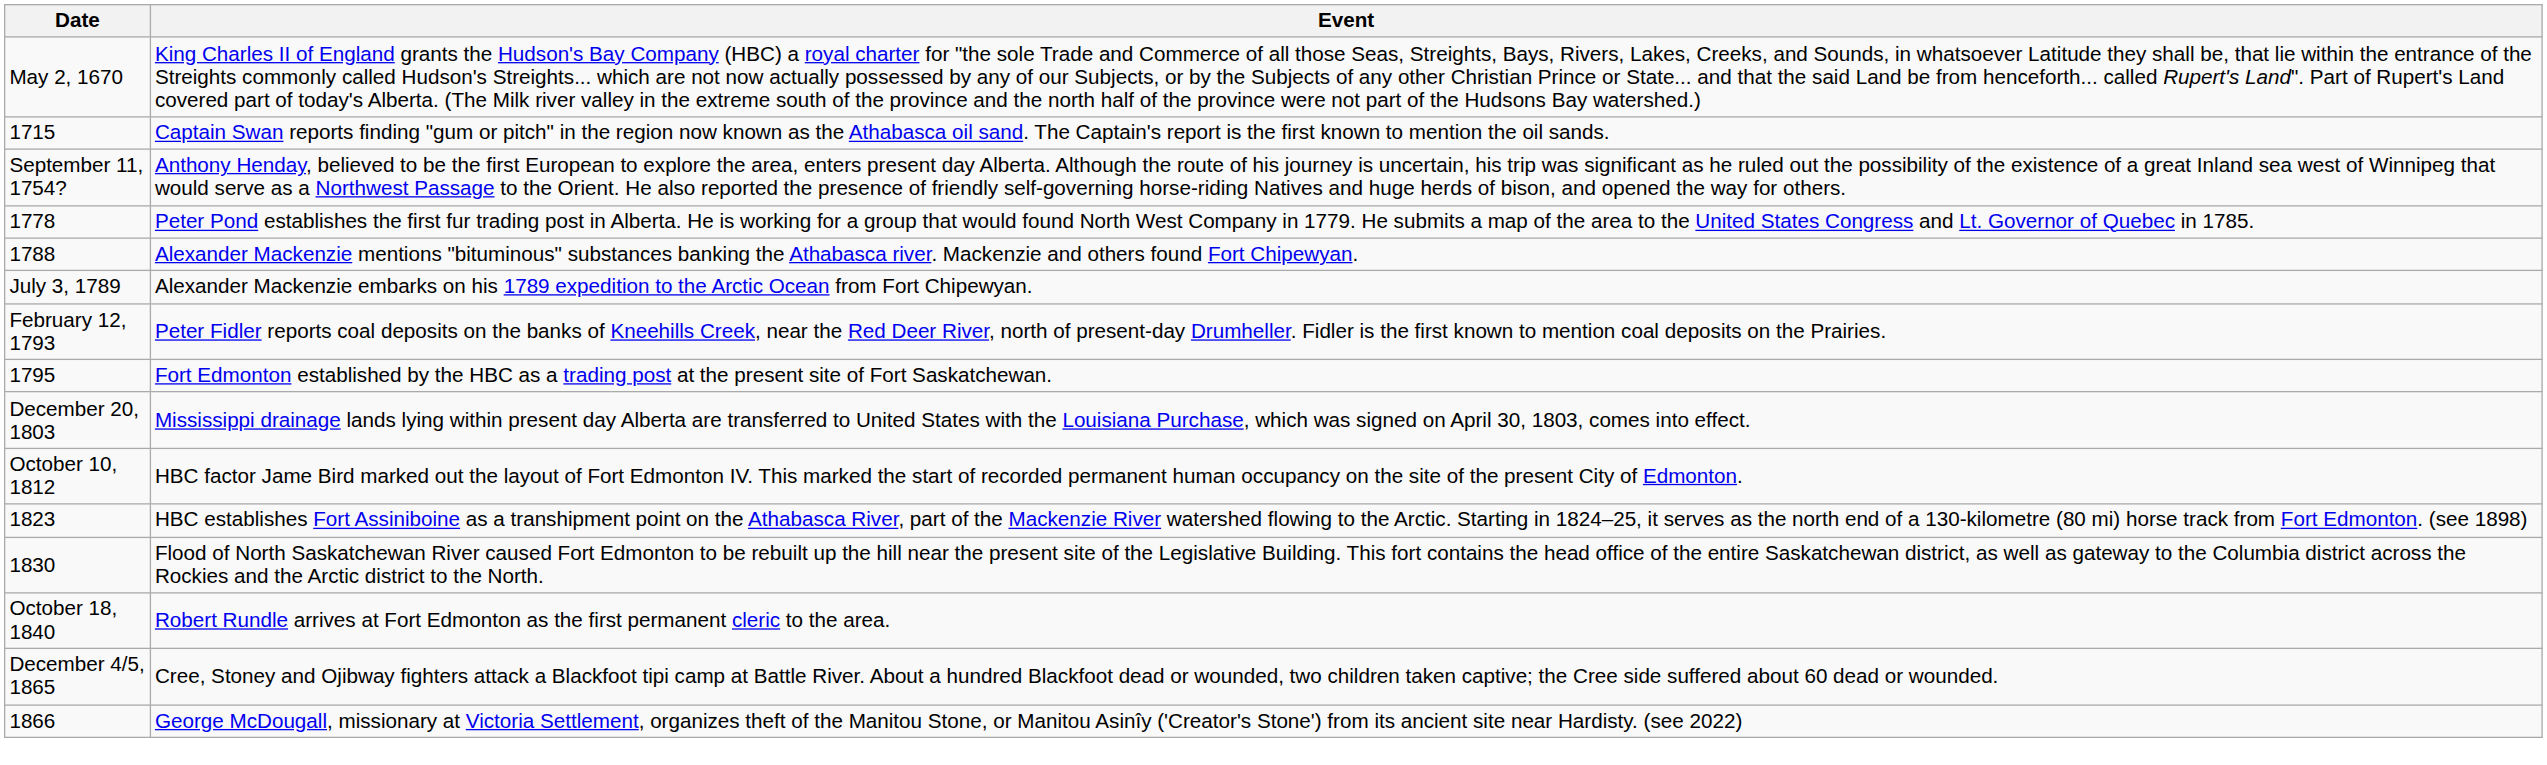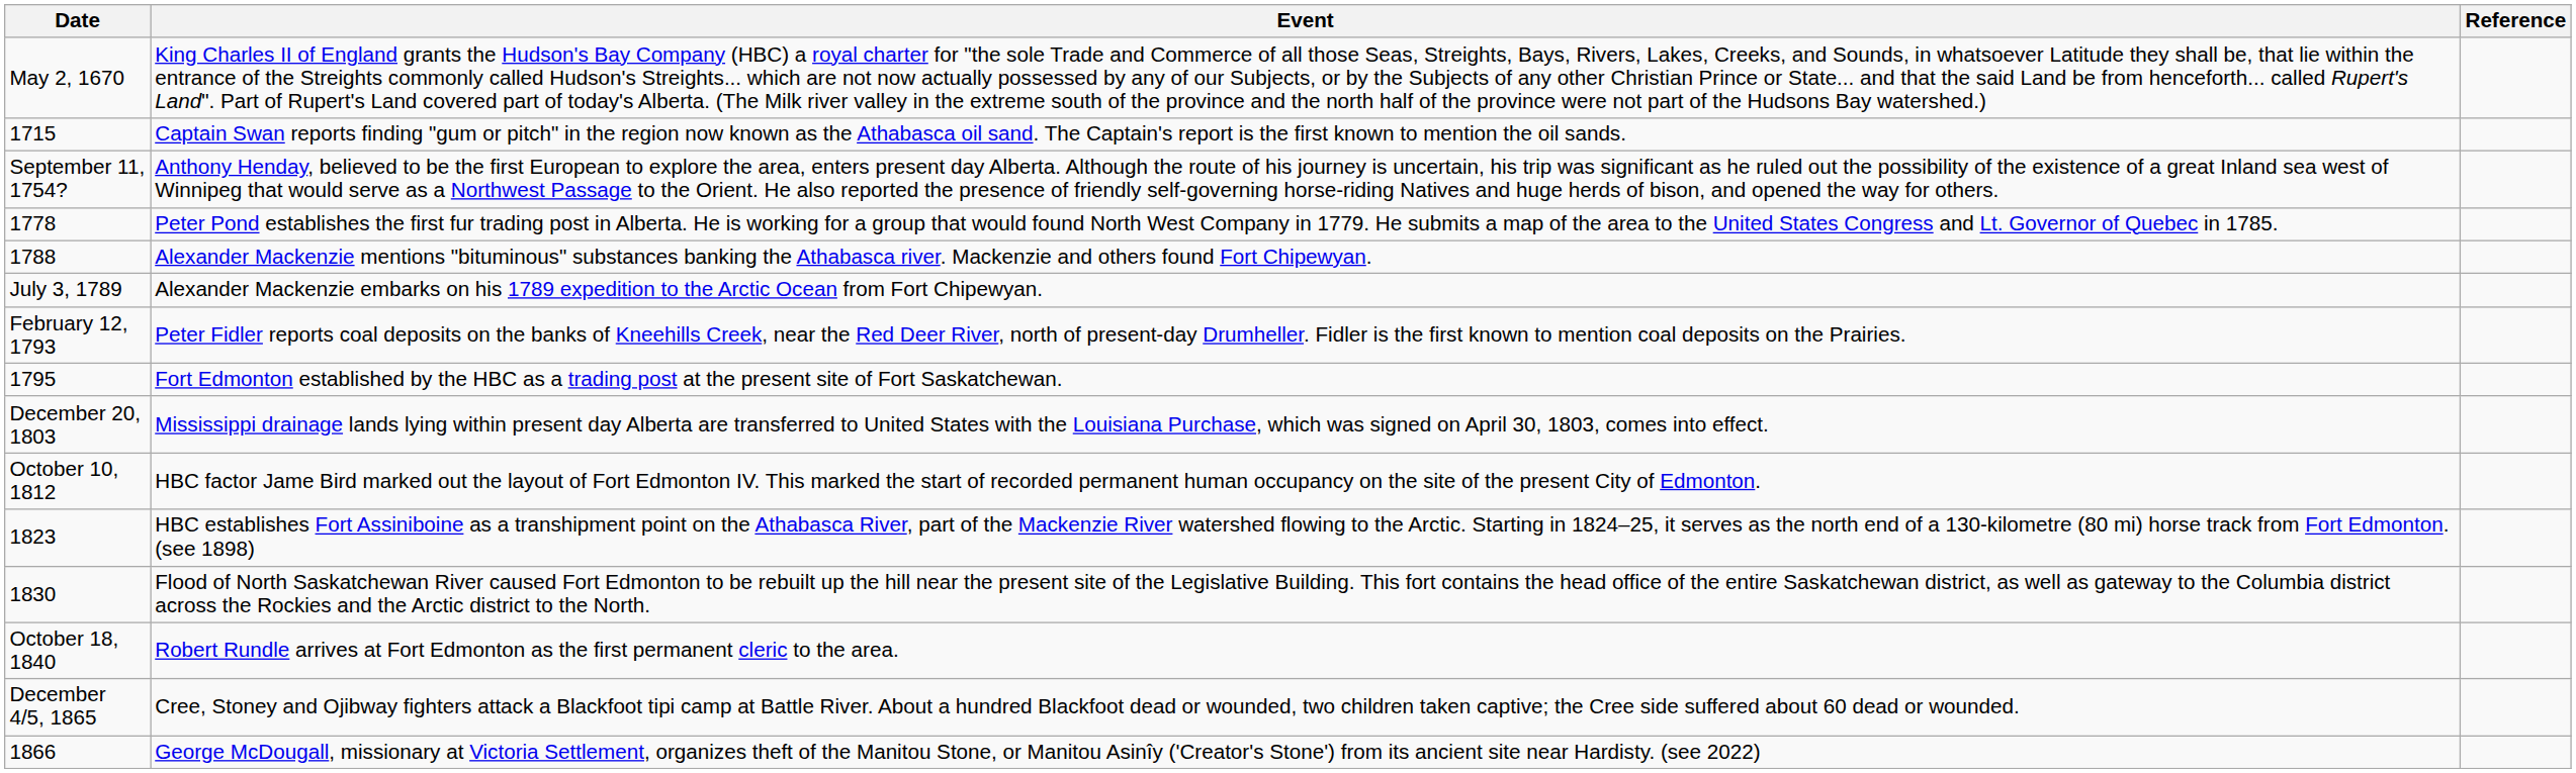 <table class="wikitable sortable">
 <tr>
 <th>Date</th>
 <th>Event</th>
+<th>Reference</th>
 </tr>
 <tr>
 <td>May 2, 1670</td>
 <td><a href='#'>King Charles II of England</a> grants the <a href='#'>Hudson's Bay Company</a> (HBC) a <a href='#'>royal charter</a> for "the sole Trade and Commerce of all those Seas, Streights, Bays, Rivers, Lakes, Creeks, and Sounds, in whatsoever Latitude they shall be, that lie within the entrance of the Streights commonly called Hudson's Streights... which are not now actually possessed by any of our Subjects, or by the Subjects of any other Christian Prince or State... and that the said Land be from henceforth... called <em>Rupert's Land</em>". Part of Rupert's Land covered part of today's Alberta. (The Milk river valley in the extreme south of the province and the north half of the province were not part of the Hudsons Bay watershed.)</td>
+<td></td>
 </tr>
 <tr>
 <td>1715</td>
 <td><a href='#'>Captain Swan</a> reports finding "gum or pitch" in the region now known as the <a href='#'>Athabasca oil sand</a>. The Captain's report is the first known to mention the oil sands.</td>
+<td></td>
 </tr>
 <tr>
 <td>September 11, 1754?</td>
 <td><a href='#'>Anthony Henday</a>, believed to be the first European to explore the area, enters present day Alberta. Although the route of his journey is uncertain,  his trip was significant as he ruled out the possibility of the existence of a great Inland sea west of Winnipeg that would serve as a <a href='#'>Northwest Passage</a> to the Orient. He also reported the presence of friendly self-governing horse-riding Natives and huge herds of bison, and opened the way for others.</td>
+<td></td>
 </tr>
 <tr>
 <td>1778</td>
 <td><a href='#'>Peter Pond</a> establishes the first fur trading post in Alberta. He is working for a group that would found North West Company in 1779. He submits a map of the area to the <a href='#'>United States Congress</a> and <a href='#'>Lt. Governor of Quebec</a> in 1785.</td>
+<td></td>
 </tr>
 <tr>
 <td>1788</td>
 <td><a href='#'>Alexander Mackenzie</a> mentions "bituminous" substances banking the <a href='#'>Athabasca river</a>. Mackenzie and others found <a href='#'>Fort Chipewyan</a>.</td>
+<td></td>
 </tr>
 <tr>
 <td>July 3, 1789</td>
 <td>Alexander Mackenzie embarks on his <a href='#'>1789 expedition to the Arctic Ocean</a> from Fort Chipewyan.</td>
+<td></td>
 </tr>
 <tr>
 <td>February 12, 1793</td>
 <td><a href='#'>Peter Fidler</a> reports coal deposits on the banks of <a href='#'>Kneehills Creek</a>, near the <a href='#'>Red Deer River</a>, north of present-day <a href='#'>Drumheller</a>. Fidler is the first known to mention coal deposits on the Prairies.</td>
+<td></td>
 </tr>
 <tr>
 <td>1795</td>
 <td><a href='#'>Fort Edmonton</a> established by the HBC as a <a href='#'>trading post</a> at the present site of Fort Saskatchewan.</td>
+<td></td>
 </tr>
 <tr>
 <td>December 20, 1803</td>
 <td><a href='#'>Mississippi drainage</a> lands lying within present day Alberta are transferred to United States with the <a href='#'>Louisiana Purchase</a>, which was signed on April 30, 1803, comes into effect.</td>
+<td></td>
 </tr>
 <tr>
 <td>October 10, 1812</td>
 <td>HBC factor Jame Bird marked out the layout of Fort Edmonton IV. This marked the start of recorded permanent human occupancy on the site of the present City of <a href='#'>Edmonton</a>.</td>
+<td></td>
 </tr>
 <tr>
 <td>1823</td>
 <td>HBC establishes <a href='#'>Fort Assiniboine</a> as a transhipment point on the <a href='#'>Athabasca River</a>, part of the <a href='#'>Mackenzie River</a> watershed flowing to the Arctic. Starting in 1824–25, it serves as the north end of a 130-kilometre (80 mi) horse track from <a href='#'>Fort Edmonton</a>. (see 1898)</td>
+<td></td>
 </tr>
 <tr>
 <td>1830</td>
 <td>Flood of North Saskatchewan River caused Fort Edmonton to be rebuilt up the hill near the present site of the Legislative Building. This fort contains the head office of the entire Saskatchewan district, as well as gateway to the Columbia district across the Rockies and the Arctic district to the North.</td>
+<td></td>
 </tr>
 <tr>
 <td>October 18, 1840</td>
 <td><a href='#'>Robert Rundle</a> arrives at Fort Edmonton as the first permanent <a href='#'>cleric</a> to the area.</td>
+<td></td>
 </tr>
 <tr>
 <td>December 4/5, 1865</td>
 <td>Cree, Stoney and Ojibway fighters attack a Blackfoot tipi camp at Battle River. About a hundred Blackfoot dead or wounded, two children taken captive; the Cree side suffered about 60 dead or wounded.</td>
+<td></td>
 </tr>
 <tr>
 <td>1866</td>
 <td><a href='#'>George McDougall</a>, missionary at <a href='#'>Victoria Settlement</a>, organizes theft of the Manitou Stone, or Manitou Asinîy ('Creator's Stone') from its ancient site near Hardisty. (see 2022)</td>
+<td></td>
 </tr>
 </table>
